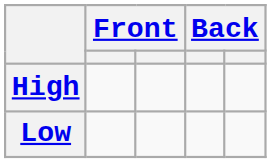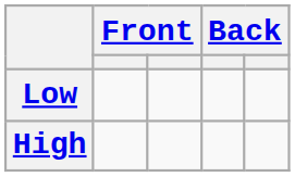 <table class="wikitable" style="text-align:center">
 <tr>
 <th rowspan="2"></th>
 <th colspan="2"><a href='#'>Front</a></th>
 <th colspan="2"><a href='#'>Back</a></th>
 </tr>
 <tr>
 <th></th>
 <th></th>
 <th></th>
 <th></th>
 </tr>
 <tr>
+<th><a href='#'>Low</a></th>
+<td> </td>
+<td> </td>
+<td> </td>
+<td> </td>
+</tr>
+<tr>
 <th><a href='#'>High</a></th>
 <td> </td>
 <td> </td>
 <td> </td>
 <td> </td>
 </tr>
-<tr>
-<th><a href='#'>Low</a></th>
-<td> </td>
-<td> </td>
-<td> </td>
-<td> </td>
-</tr>
 </table>
